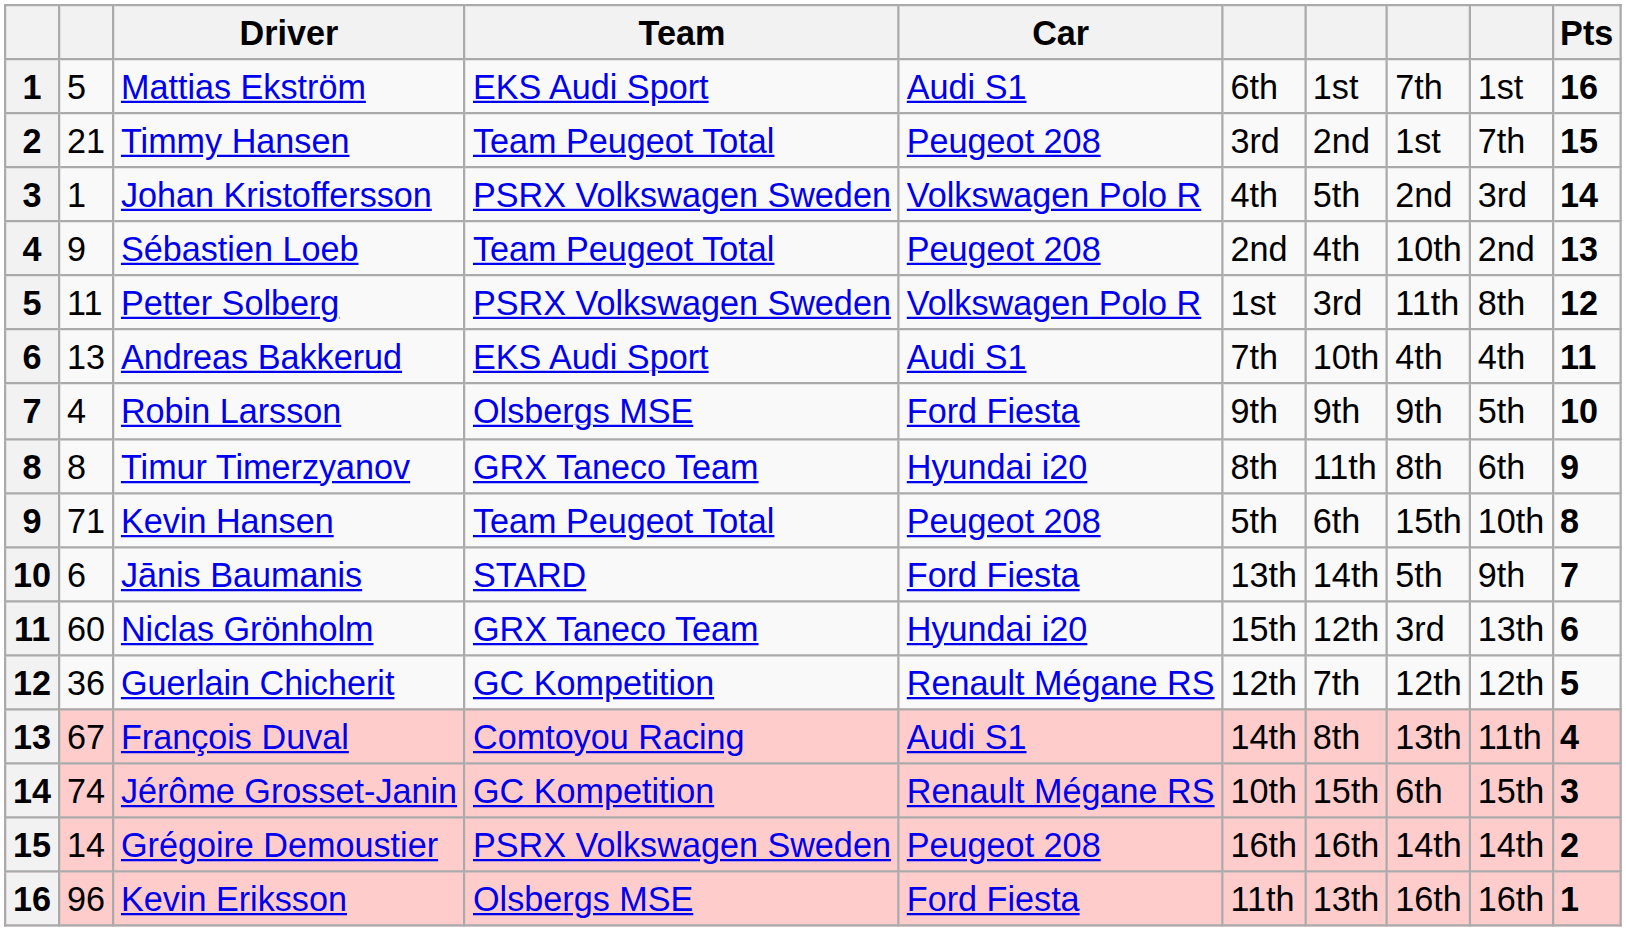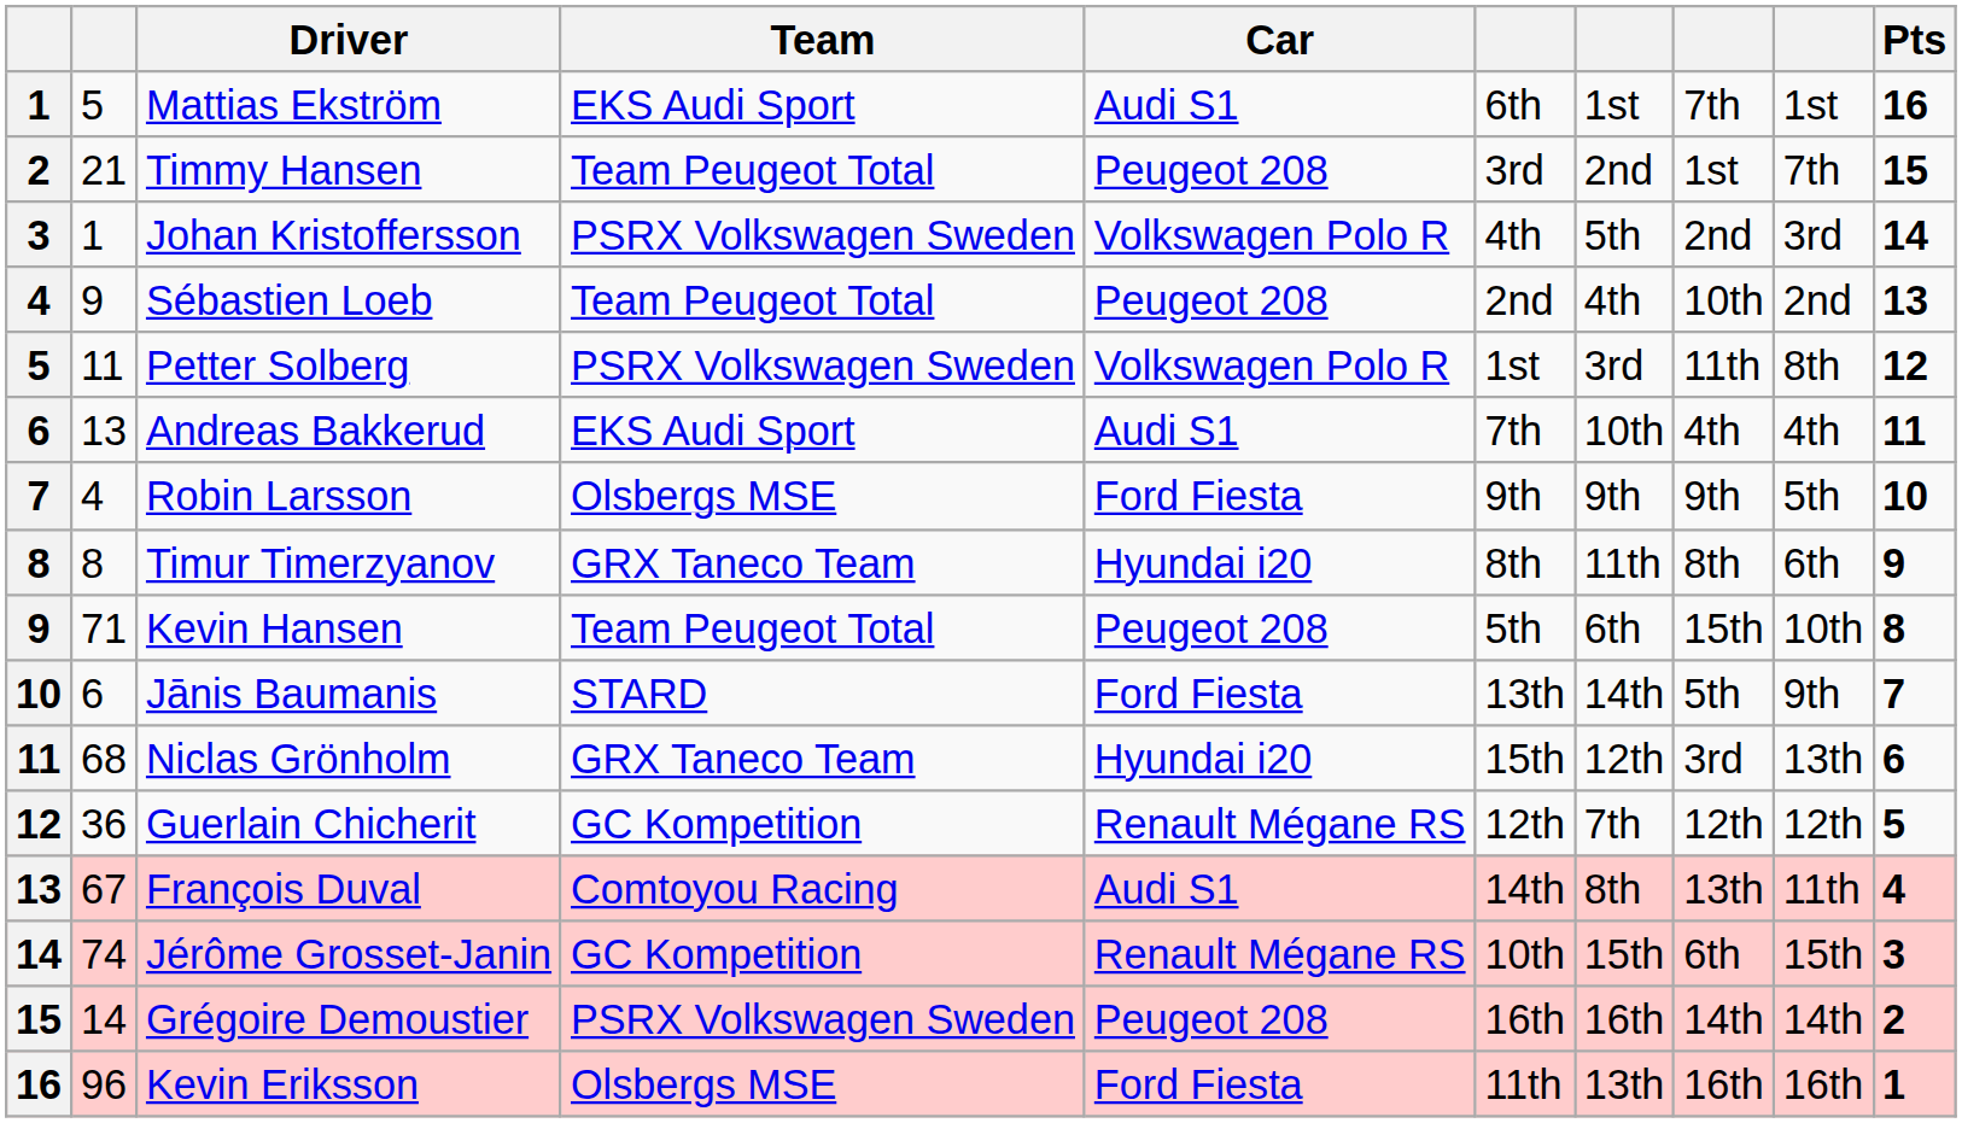 <table class=wikitable style="font-size:95%">
 <tr>
 <th></th>
 <th></th>
 <th>Driver</th>
 <th>Team</th>
 <th>Car</th>
 <th></th>
 <th></th>
 <th></th>
 <th></th>
 <th>Pts</th>
 </tr>
 <tr>
 <th>1</th>
 <td>5</td>
 <td> <a href='#'>Mattias Ekström</a></td>
 <td><a href='#'>EKS Audi Sport</a></td>
 <td><a href='#'>Audi S1</a></td>
 <td>6th</td>
 <td>1st</td>
 <td>7th</td>
 <td>1st</td>
 <td><strong>16</strong></td>
 </tr>
 <tr>
 <th>2</th>
 <td>21</td>
 <td> <a href='#'>Timmy Hansen</a></td>
 <td><a href='#'>Team Peugeot Total</a></td>
 <td><a href='#'>Peugeot 208</a></td>
 <td>3rd</td>
 <td>2nd</td>
 <td>1st</td>
 <td>7th</td>
 <td><strong>15</strong></td>
 </tr>
 <tr>
 <th>3</th>
 <td>1</td>
 <td> <a href='#'>Johan Kristoffersson</a></td>
 <td><a href='#'>PSRX Volkswagen Sweden</a></td>
 <td><a href='#'>Volkswagen Polo R</a></td>
 <td>4th</td>
 <td>5th</td>
 <td>2nd</td>
 <td>3rd</td>
 <td><strong>14</strong></td>
 </tr>
 <tr>
 <th>4</th>
 <td>9</td>
 <td> <a href='#'>Sébastien Loeb</a></td>
 <td><a href='#'>Team Peugeot Total</a></td>
 <td><a href='#'>Peugeot 208</a></td>
 <td>2nd</td>
 <td>4th</td>
 <td>10th</td>
 <td>2nd</td>
 <td><strong>13</strong></td>
 </tr>
 <tr>
 <th>5</th>
 <td>11</td>
 <td> <a href='#'>Petter Solberg</a></td>
 <td><a href='#'>PSRX Volkswagen Sweden</a></td>
 <td><a href='#'>Volkswagen Polo R</a></td>
 <td>1st</td>
 <td>3rd</td>
 <td>11th</td>
 <td>8th</td>
 <td><strong>12</strong></td>
 </tr>
 <tr>
 <th>6</th>
 <td>13</td>
 <td> <a href='#'>Andreas Bakkerud</a></td>
 <td><a href='#'>EKS Audi Sport</a></td>
 <td><a href='#'>Audi S1</a></td>
 <td>7th</td>
 <td>10th</td>
 <td>4th</td>
 <td>4th</td>
 <td><strong>11</strong></td>
 </tr>
 <tr>
 <th>7</th>
 <td>4</td>
 <td> <a href='#'>Robin Larsson</a></td>
 <td><a href='#'>Olsbergs MSE</a></td>
 <td><a href='#'>Ford Fiesta</a></td>
 <td>9th</td>
 <td>9th</td>
 <td>9th</td>
 <td>5th</td>
 <td><strong>10</strong></td>
 </tr>
 <tr>
 <th>8</th>
 <td>8</td>
 <td> <a href='#'>Timur Timerzyanov</a></td>
 <td><a href='#'>GRX Taneco Team</a></td>
 <td><a href='#'>Hyundai i20</a></td>
 <td>8th</td>
 <td>11th</td>
 <td>8th</td>
 <td>6th</td>
 <td><strong>9</strong></td>
 </tr>
 <tr>
 <th>9</th>
 <td>71</td>
 <td> <a href='#'>Kevin Hansen</a></td>
 <td><a href='#'>Team Peugeot Total</a></td>
 <td><a href='#'>Peugeot 208</a></td>
 <td>5th</td>
 <td>6th</td>
 <td>15th</td>
 <td>10th</td>
 <td><strong>8</strong></td>
 </tr>
 <tr>
 <th>10</th>
 <td>6</td>
 <td> <a href='#'>Jānis Baumanis</a></td>
 <td><a href='#'>STARD</a></td>
 <td><a href='#'>Ford Fiesta</a></td>
 <td>13th</td>
 <td>14th</td>
 <td>5th</td>
 <td>9th</td>
 <td><strong>7</strong></td>
 </tr>
 <tr>
 <th>11</th>
-<td>60</td>
+<td>68</td>
 <td> <a href='#'>Niclas Grönholm</a></td>
 <td><a href='#'>GRX Taneco Team</a></td>
 <td><a href='#'>Hyundai i20</a></td>
 <td>15th</td>
 <td>12th</td>
 <td>3rd</td>
 <td>13th</td>
 <td><strong>6</strong></td>
 </tr>
 <tr>
 <th>12</th>
 <td>36</td>
 <td> <a href='#'>Guerlain Chicherit</a></td>
 <td><a href='#'>GC Kompetition</a></td>
 <td><a href='#'>Renault Mégane RS</a></td>
 <td>12th</td>
 <td>7th</td>
 <td>12th</td>
 <td>12th</td>
 <td><strong>5</strong></td>
 </tr>
 <tr style="background:#ffcccc;">
 <th>13</th>
 <td>67</td>
 <td> <a href='#'>François Duval</a></td>
 <td><a href='#'>Comtoyou Racing</a></td>
 <td><a href='#'>Audi S1</a></td>
 <td>14th</td>
 <td>8th</td>
 <td>13th</td>
 <td>11th</td>
 <td><strong>4</strong></td>
 </tr>
 <tr style="background:#ffcccc;">
 <th>14</th>
 <td>74</td>
 <td> <a href='#'>Jérôme Grosset-Janin</a></td>
 <td><a href='#'>GC Kompetition</a></td>
 <td><a href='#'>Renault Mégane RS</a></td>
 <td>10th</td>
 <td>15th</td>
 <td>6th</td>
 <td>15th</td>
 <td><strong>3</strong></td>
 </tr>
 <tr style="background:#ffcccc;">
 <th>15</th>
 <td>14</td>
 <td> <a href='#'>Grégoire Demoustier</a></td>
 <td><a href='#'>PSRX Volkswagen Sweden</a></td>
 <td><a href='#'>Peugeot 208</a></td>
 <td>16th</td>
 <td>16th</td>
 <td>14th</td>
 <td>14th</td>
 <td><strong>2</strong></td>
 </tr>
 <tr style="background:#ffcccc;">
 <th>16</th>
 <td>96</td>
 <td> <a href='#'>Kevin Eriksson</a></td>
 <td><a href='#'>Olsbergs MSE</a></td>
 <td><a href='#'>Ford Fiesta</a></td>
 <td>11th</td>
 <td>13th</td>
 <td>16th</td>
 <td>16th</td>
 <td><strong>1</strong></td>
 </tr>
 </table>
